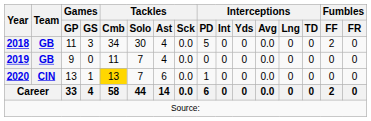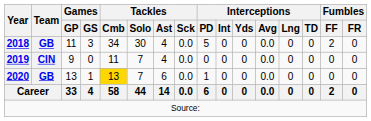 <table class="wikitable" style="text-align: center;">
 <tr>
 <th rowspan="2">Year</th>
 <th rowspan="2">Team</th>
 <th colspan="2">Games</th>
 <th colspan="4">Tackles</th>
 <th colspan="6">Interceptions</th>
 <th colspan="2">Fumbles</th>
 </tr>
 <tr>
 <th>GP</th>
 <th>GS</th>
 <th>Cmb</th>
 <th>Solo</th>
 <th>Ast</th>
 <th>Sck</th>
 <th>PD</th>
 <th>Int</th>
 <th>Yds</th>
 <th>Avg</th>
 <th>Lng</th>
 <th>TD</th>
 <th>FF</th>
 <th>FR</th>
 </tr>
 <tr>
 <th><a href='#'>2018</a></th>
 <th><a href='#'>GB</a></th>
 <td>11</td>
 <td>3</td>
 <td>34</td>
 <td>30</td>
 <td>4</td>
 <td>0.0</td>
 <td>5</td>
 <td>0</td>
 <td>0</td>
 <td>0.0</td>
 <td>0</td>
 <td>0</td>
 <td>2</td>
 <td>0</td>
 </tr>
 <tr>
 <th><a href='#'>2019</a></th>
-<th><a href='#'>GB</a></th>
+<th><a href='#'>CIN</a></th>
 <td>9</td>
 <td>0</td>
 <td>11</td>
 <td>7</td>
 <td>4</td>
 <td>0.0</td>
 <td>0</td>
 <td>0</td>
 <td>0</td>
 <td>0.0</td>
 <td>0</td>
 <td>0</td>
 <td>0</td>
 <td>0</td>
 </tr>
 <tr>
 <th><a href='#'>2020</a></th>
-<th><a href='#'>CIN</a></th>
+<th><a href='#'>GB</a></th>
 <td>13</td>
 <td>1</td>
 <td style="background: gold;">13</td>
 <td>7</td>
 <td>6</td>
 <td>0.0</td>
 <td>1</td>
 <td>0</td>
 <td>0</td>
 <td>0.0</td>
 <td>0</td>
 <td>0</td>
 <td>0</td>
 <td>0</td>
 </tr>
 <tr>
 <th colspan="2">Career</th>
 <th>33</th>
 <th>4</th>
 <th>58</th>
 <th>44</th>
 <th>14</th>
 <th>0.0</th>
 <th>6</th>
 <th>0</th>
 <th>0</th>
 <th>0.0</th>
 <th>0</th>
 <th>0</th>
 <th>2</th>
 <th>0</th>
 </tr>
 <tr>
 <td colspan="17"><small>Source: </small></td>
 </tr>
 </table>
